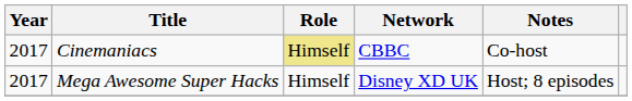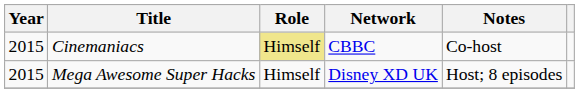 <table class="wikitable sortable plainrowheaders">
 <tr>
 <th scope="col">Year</th>
 <th scope="col">Title</th>
 <th scope="col">Role</th>
 <th scope="col">Network</th>
 <th scope="col" class="unsortable">Notes</th>
 <th scope="col" class="unsortable"></th>
 </tr>
 <tr>
-<td>2017</td>
+<td>2015</td>
 <td><em>Cinemaniacs</em></td>
 <td style="background: khaki;">Himself</td>
 <td><a href='#'>CBBC</a></td>
 <td>Co-host</td>
 <td style="text-align:center;"></td>
 </tr>
 <tr>
-<td>2017</td>
+<td>2015</td>
 <td><em>Mega Awesome Super Hacks</em></td>
 <td>Himself</td>
 <td><a href='#'>Disney XD UK</a></td>
 <td>Host; 8 episodes</td>
 <td style="text-align:center;"></td>
 </tr>
 <tr>
 </tr>
 </table>
